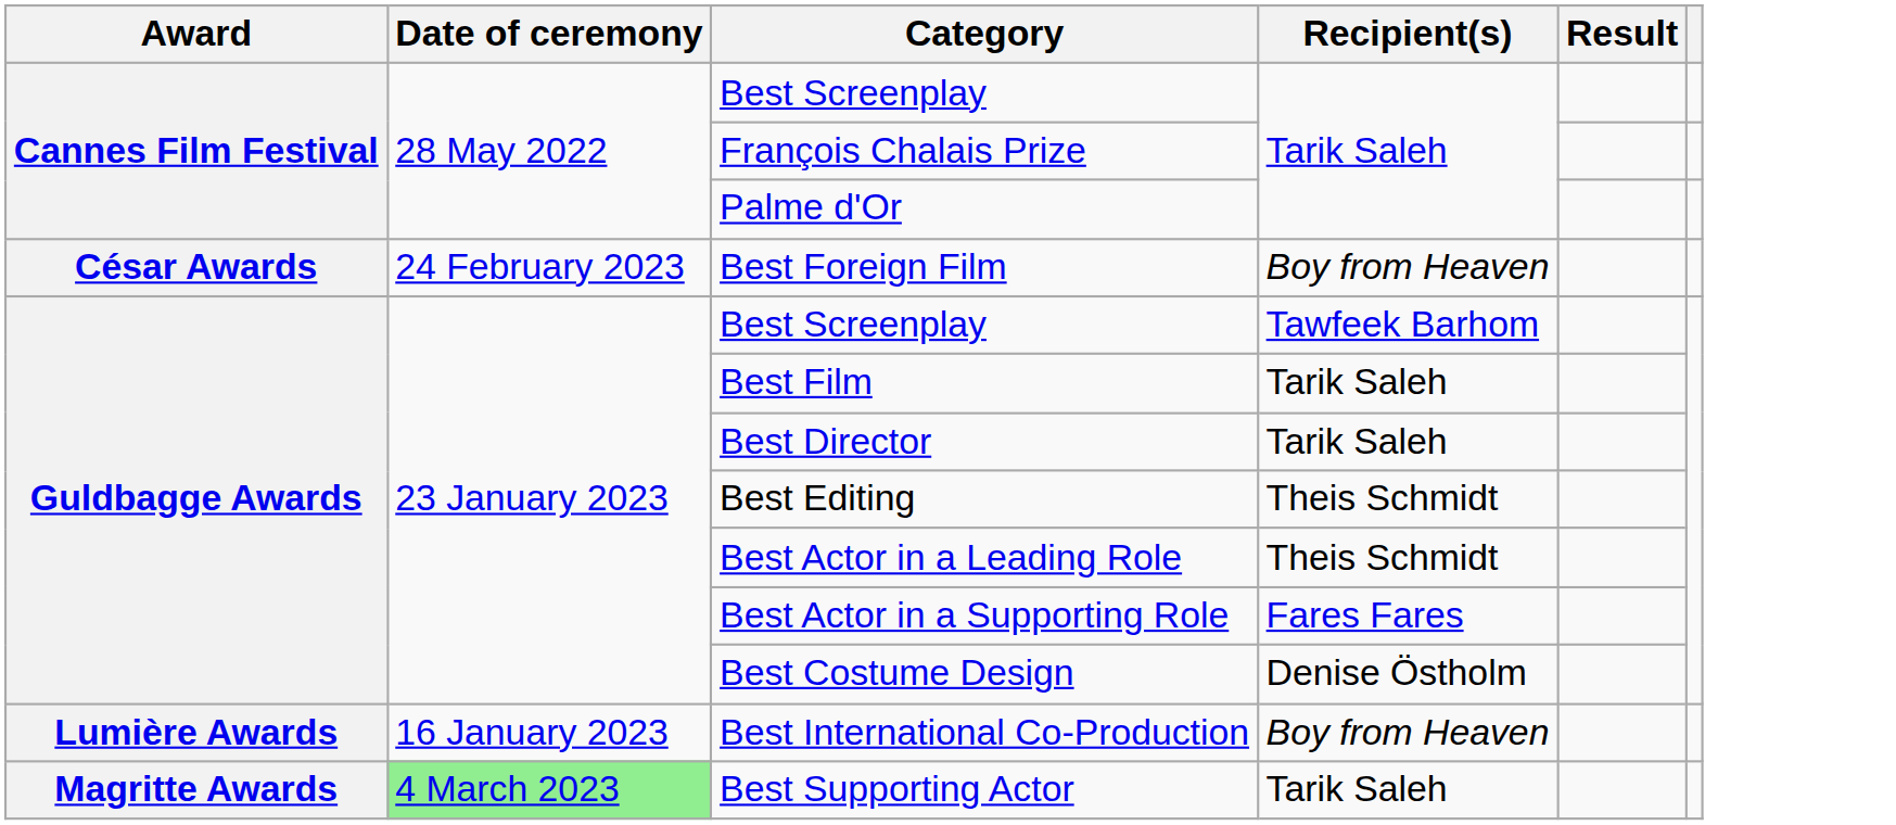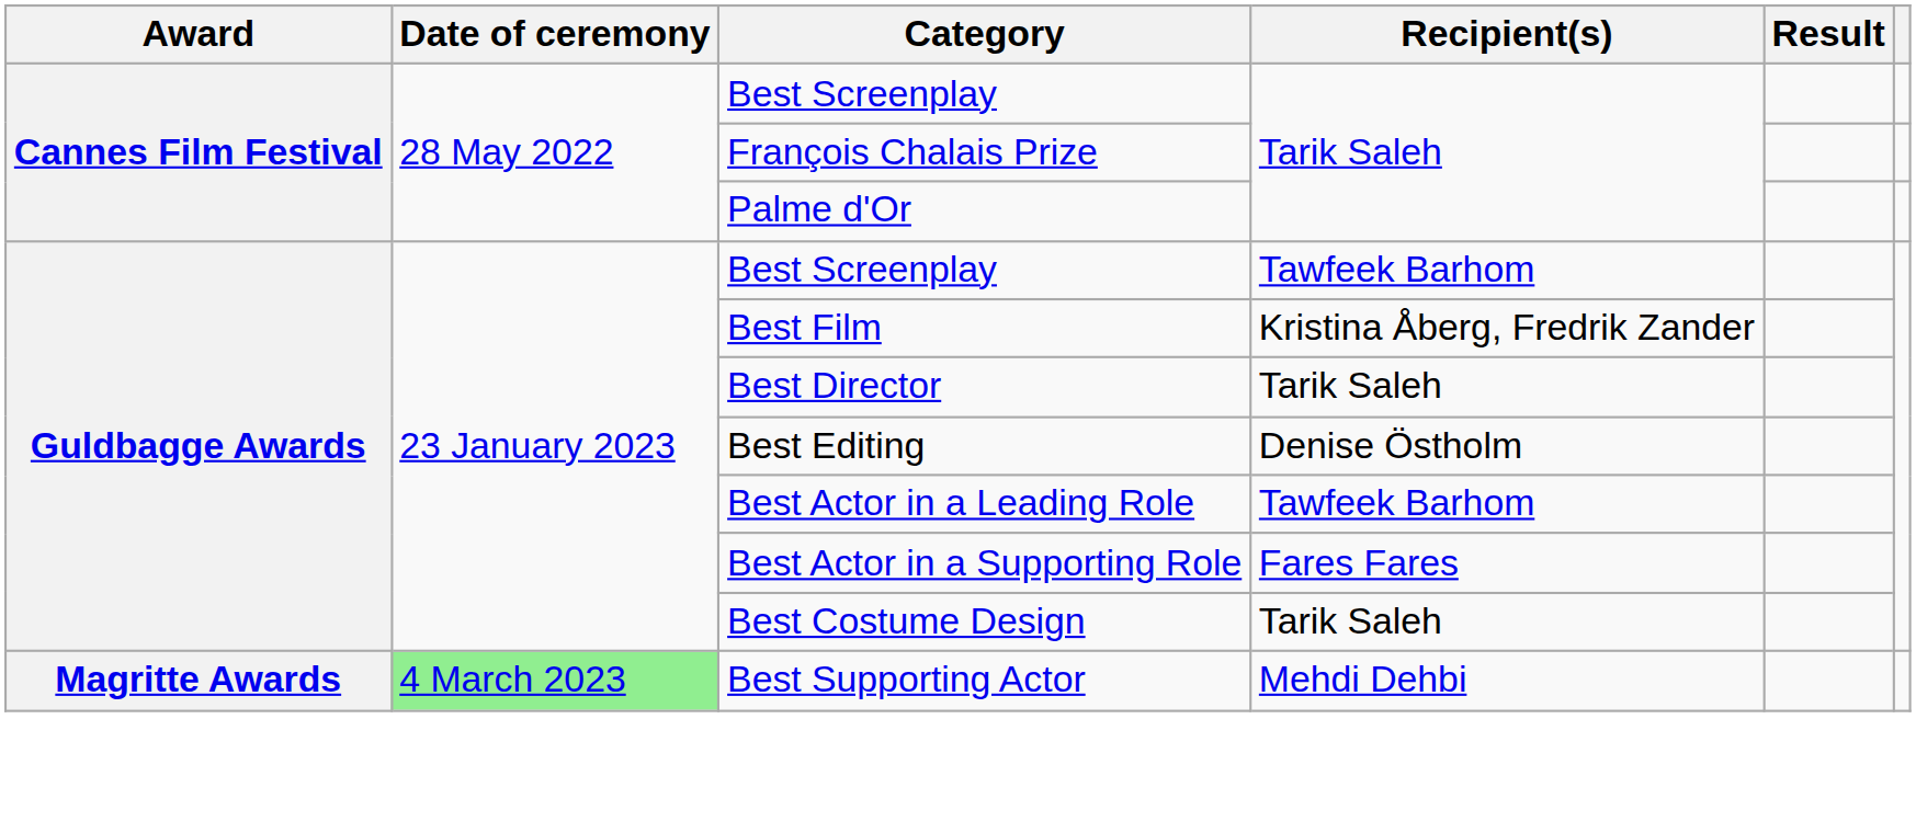 <table class="wikitable sortable plainrowheaders">
 <tr>
 <th scope="col">Award</th>
 <th scope="col">Date of ceremony</th>
 <th scope="col">Category</th>
 <th scope="col">Recipient(s)</th>
 <th scope="col">Result</th>
 <th scope="col" class="unsortable"></th>
 </tr>
 <tr>
 <th rowspan="3" scope="row"><a href='#'>Cannes Film Festival</a></th>
 <td rowspan="3"><a href='#'>28 May 2022</a></td>
 <td><a href='#'>Best Screenplay</a></td>
 <td rowspan="3"><a href='#'>Tarik Saleh</a></td>
 <td></td>
 <td align="center"></td>
 </tr>
 <tr>
 <td><a href='#'>François Chalais Prize</a></td>
 <td></td>
 <td align="center"></td>
 </tr>
 <tr>
 <td><a href='#'>Palme d'Or</a></td>
 <td></td>
 <td align="center"></td>
 </tr>
 <tr>
-<th scope="row"><a href='#'>César Awards</a></th>
-<td><a href='#'>24 February 2023</a></td>
-<td><a href='#'>Best Foreign Film</a></td>
-<td><em>Boy from Heaven</em></td>
-<td></td>
-<td align="center"></td>
-</tr>
-<tr>
 <th rowspan="7" scope="row"><a href='#'>Guldbagge Awards</a></th>
 <td rowspan="7"><a href='#'>23 January 2023</a></td>
 <td><a href='#'>Best Screenplay</a></td>
 <td><a href='#'>Tawfeek Barhom</a></td>
 <td></td>
 <td rowspan="7" align="center"></td>
 </tr>
 <tr>
 <td><a href='#'>Best Film</a></td>
-<td>Tarik Saleh</td>
+<td>Kristina Åberg, Fredrik Zander</td>
 <td></td>
 </tr>
 <tr>
 <td><a href='#'>Best Director</a></td>
 <td>Tarik Saleh</td>
 <td></td>
 </tr>
 <tr>
 <td>Best Editing</td>
-<td>Theis Schmidt</td>
+<td>Denise Östholm</td>
 <td></td>
 </tr>
 <tr>
 <td><a href='#'>Best Actor in a Leading Role</a></td>
-<td>Theis Schmidt</td>
+<td><a href='#'>Tawfeek Barhom</a></td>
 <td></td>
 </tr>
 <tr>
 <td><a href='#'>Best Actor in a Supporting Role</a></td>
 <td><a href='#'>Fares Fares</a></td>
 <td></td>
 </tr>
 <tr>
 <td><a href='#'>Best Costume Design</a></td>
-<td>Denise Östholm</td>
+<td>Tarik Saleh</td>
 <td></td>
-</tr>
-<tr>
-<th scope="row"><a href='#'>Lumière Awards</a></th>
-<td><a href='#'>16 January 2023</a></td>
-<td><a href='#'>Best International Co-Production</a></td>
-<td><em>Boy from Heaven</em></td>
-<td></td>
-<td align="center"></td>
 </tr>
 <tr>
 <th scope="row"><a href='#'>Magritte Awards</a></th>
 <td style="background: lightgreen;"><a href='#'>4 March 2023</a></td>
 <td><a href='#'>Best Supporting Actor</a></td>
-<td>Tarik Saleh</td>
+<td><a href='#'>Mehdi Dehbi</a></td>
 <td></td>
 <td align="center"></td>
 </tr>
 </table>
